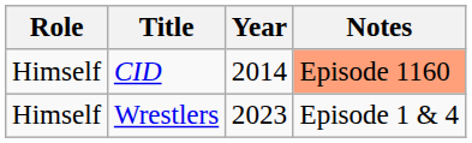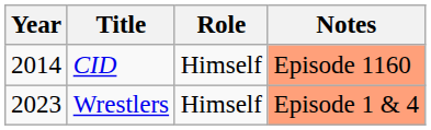 <table class="wikitable sortable" summary="List of Television appearances and roles">
 <tr>
+<th>Year</th>
+<th>Title</th>
 <th>Role</th>
-<th>Title</th>
-<th>Year</th>
 <th class="unsortable">Notes</th>
 </tr>
 <tr>
+<td>2014</td>
+<td><em><a href='#'>CID</a></em></td>
 <td>Himself</td>
-<td><em><a href='#'>CID</a></em></td>
-<td>2014</td>
 <td style="background: lightsalmon;">Episode 1160</td>
 </tr>
 <tr>
+<td>2023</td>
+<td><a href='#'>Wrestlers</a></td>
 <td>Himself</td>
-<td><a href='#'>Wrestlers</a></td>
-<td>2023</td>
-<td>Episode 1 & 4</td>
+<td style="background: lightsalmon;">Episode 1 & 4</td>
 </tr>
 </table>
